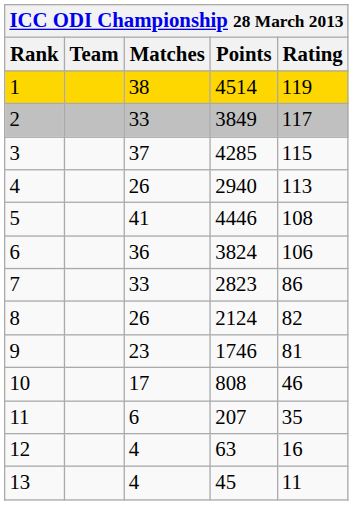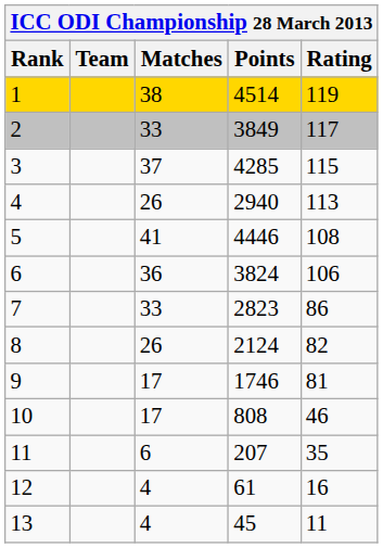 <table class="wikitable" style="white-space:nowrap">
 <tr>
 <th colspan="5"><a href='#'>ICC ODI Championship</a> <small>28 March 2013</small></th>
 </tr>
 <tr>
 <th>Rank</th>
 <th>Team</th>
 <th>Matches</th>
 <th>Points</th>
 <th>Rating</th>
 </tr>
 <tr style="background:gold">
 <td>1</td>
 <td></td>
 <td>38</td>
 <td>4514</td>
 <td>119</td>
 </tr>
 <tr style="background:silver">
 <td>2</td>
 <td></td>
 <td>33</td>
 <td>3849</td>
 <td>117</td>
 </tr>
 <tr>
 <td>3</td>
 <td></td>
 <td>37</td>
 <td>4285</td>
 <td>115</td>
 </tr>
 <tr>
 <td>4</td>
 <td></td>
 <td>26</td>
 <td>2940</td>
 <td>113</td>
 </tr>
 <tr>
 <td>5</td>
 <td></td>
 <td>41</td>
 <td>4446</td>
 <td>108</td>
 </tr>
 <tr>
 <td>6</td>
 <td></td>
 <td>36</td>
 <td>3824</td>
 <td>106</td>
 </tr>
 <tr>
 <td>7</td>
 <td></td>
 <td>33</td>
 <td>2823</td>
 <td>86</td>
 </tr>
 <tr>
 <td>8</td>
 <td></td>
 <td>26</td>
 <td>2124</td>
 <td>82</td>
 </tr>
 <tr>
 <td>9</td>
 <td></td>
-<td>23</td>
+<td>17</td>
 <td>1746</td>
 <td>81</td>
 </tr>
 <tr>
 <td>10</td>
 <td></td>
 <td>17</td>
 <td>808</td>
 <td>46</td>
 </tr>
 <tr>
 <td>11</td>
 <td></td>
 <td>6</td>
 <td>207</td>
 <td>35</td>
 </tr>
 <tr>
 <td>12</td>
 <td></td>
 <td>4</td>
-<td>63</td>
+<td>61</td>
 <td>16</td>
 </tr>
 <tr>
 <td>13</td>
 <td></td>
 <td>4</td>
 <td>45</td>
 <td>11</td>
 </tr>
 </table>
